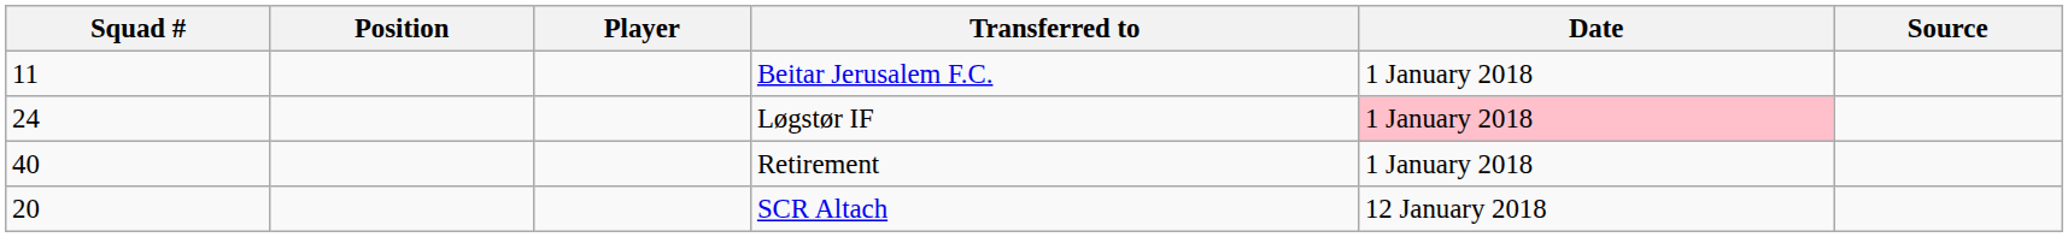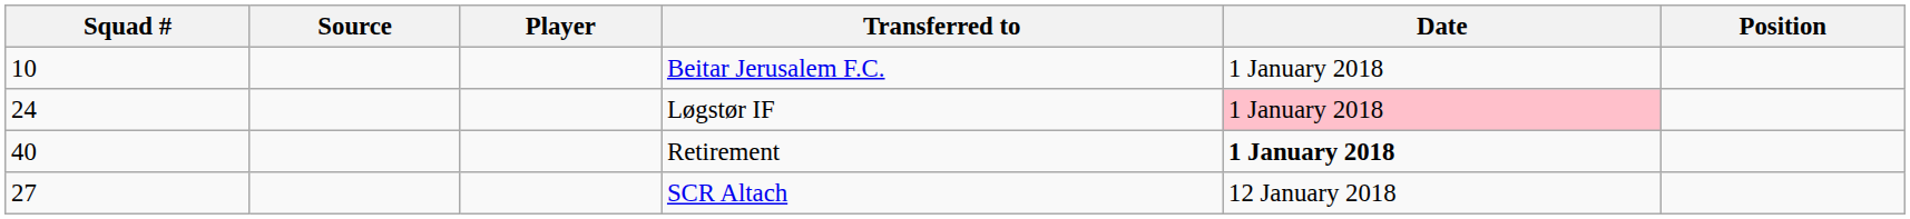 <table class="wikitable sortable" style="width:90%; text-align:center; font-size:95%; text-align:left;">
 <tr>
 <th>Squad #</th>
-<th>Position</th>
+<th>Source</th>
 <th>Player</th>
 <th>Transferred to</th>
 <th>Date</th>
-<th>Source</th>
+<th>Position</th>
 </tr>
 <tr>
-<td>11</td>
+<td>10</td>
 <td></td>
 <td></td>
 <td> <a href='#'>Beitar Jerusalem F.C.</a></td>
 <td>1 January 2018</td>
 <td></td>
 </tr>
 <tr>
 <td>24</td>
 <td></td>
 <td></td>
 <td> Løgstør IF</td>
 <td style="background: pink;">1 January 2018</td>
 <td></td>
 </tr>
 <tr>
 <td>40</td>
 <td></td>
 <td></td>
 <td>Retirement</td>
-<td>1 January 2018</td>
+<td><strong>1 January 2018</strong></td>
 <td></td>
 </tr>
 <tr>
-<td>20</td>
+<td>27</td>
 <td></td>
 <td></td>
 <td> <a href='#'>SCR Altach</a></td>
 <td>12 January 2018</td>
 <td></td>
 </tr>
 </table>
